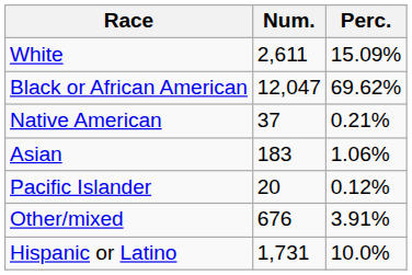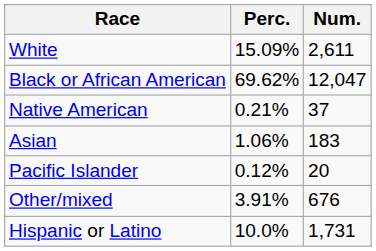 <table class="wikitable">
 <tr>
 <th>Race</th>
+<th>Perc.</th>
 <th>Num.</th>
-<th>Perc.</th>
 </tr>
 <tr>
 <td><a href='#'>White</a></td>
+<td>15.09%</td>
 <td>2,611</td>
-<td>15.09%</td>
 </tr>
 <tr>
 <td><a href='#'>Black or African American</a></td>
+<td>69.62%</td>
 <td>12,047</td>
-<td>69.62%</td>
 </tr>
 <tr>
 <td><a href='#'>Native American</a></td>
+<td>0.21%</td>
 <td>37</td>
-<td>0.21%</td>
 </tr>
 <tr>
 <td><a href='#'>Asian</a></td>
+<td>1.06%</td>
 <td>183</td>
-<td>1.06%</td>
 </tr>
 <tr>
 <td><a href='#'>Pacific Islander</a></td>
+<td>0.12%</td>
 <td>20</td>
-<td>0.12%</td>
 </tr>
 <tr>
 <td><a href='#'>Other/mixed</a></td>
+<td>3.91%</td>
 <td>676</td>
-<td>3.91%</td>
 </tr>
 <tr>
 <td><a href='#'>Hispanic</a> or <a href='#'>Latino</a></td>
+<td>10.0%</td>
 <td>1,731</td>
-<td>10.0%</td>
 </tr>
 </table>
